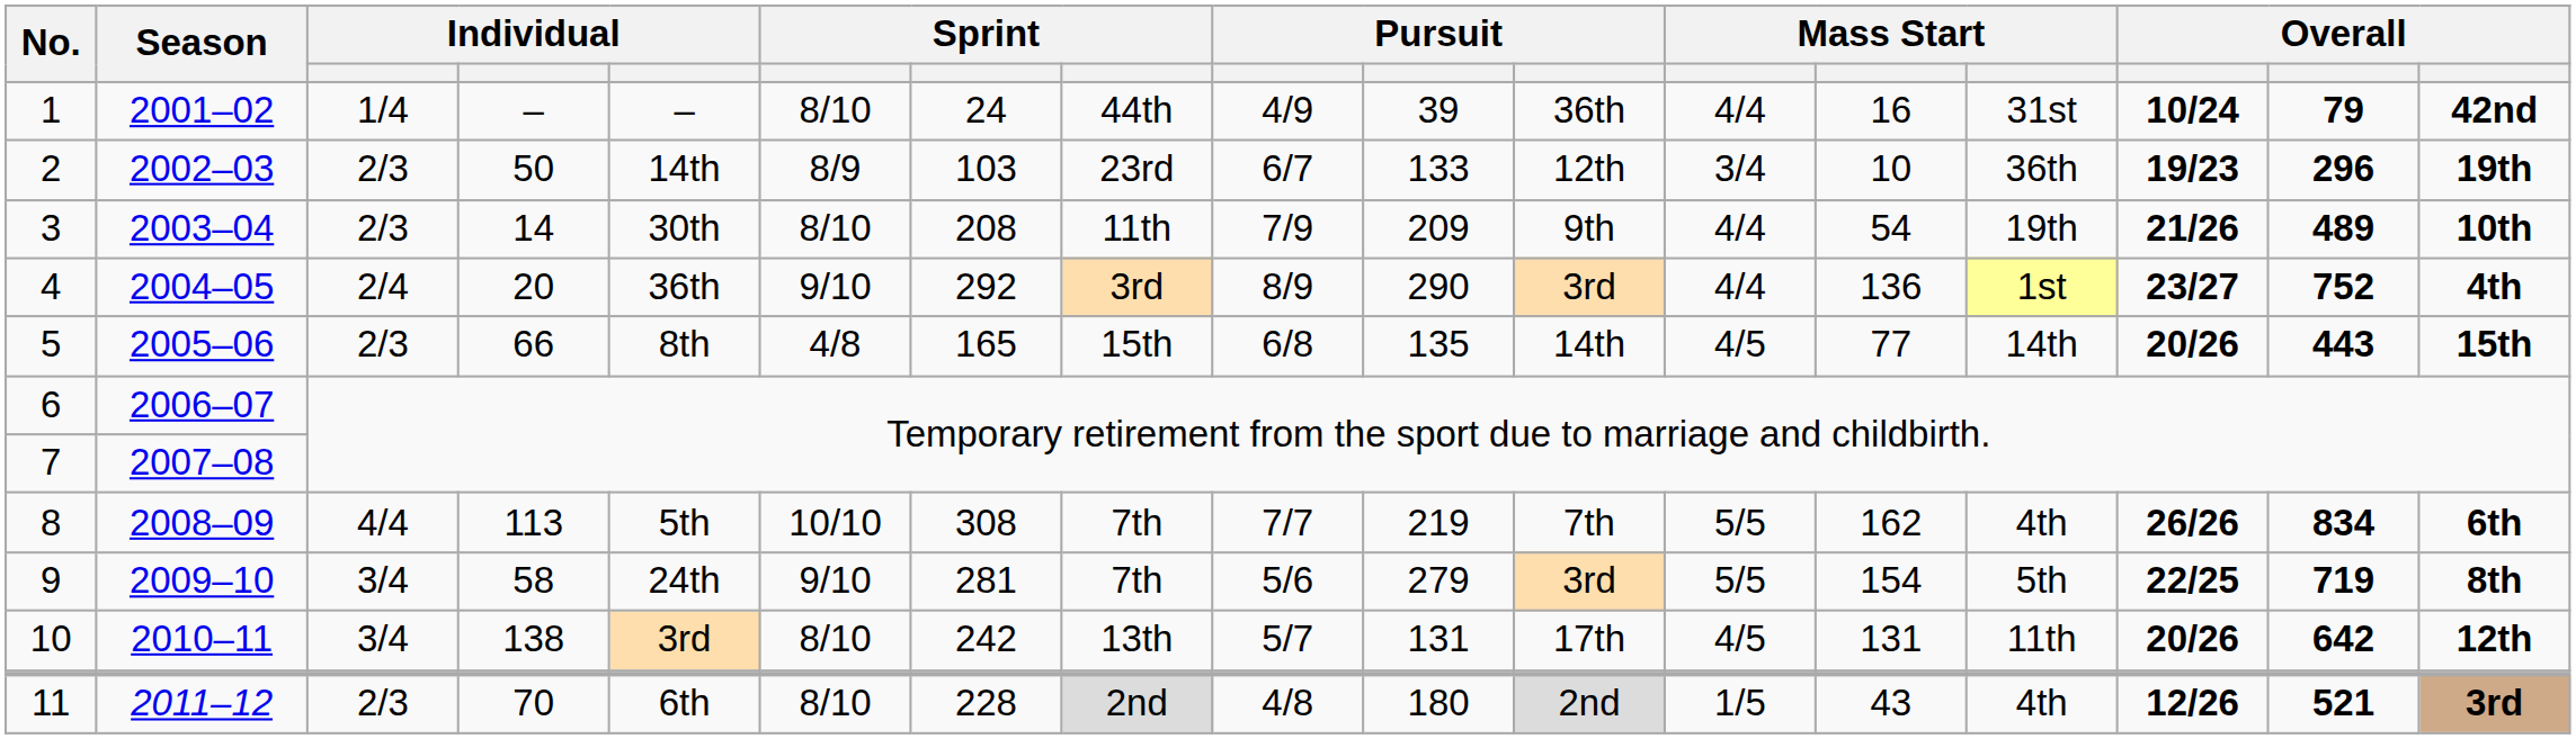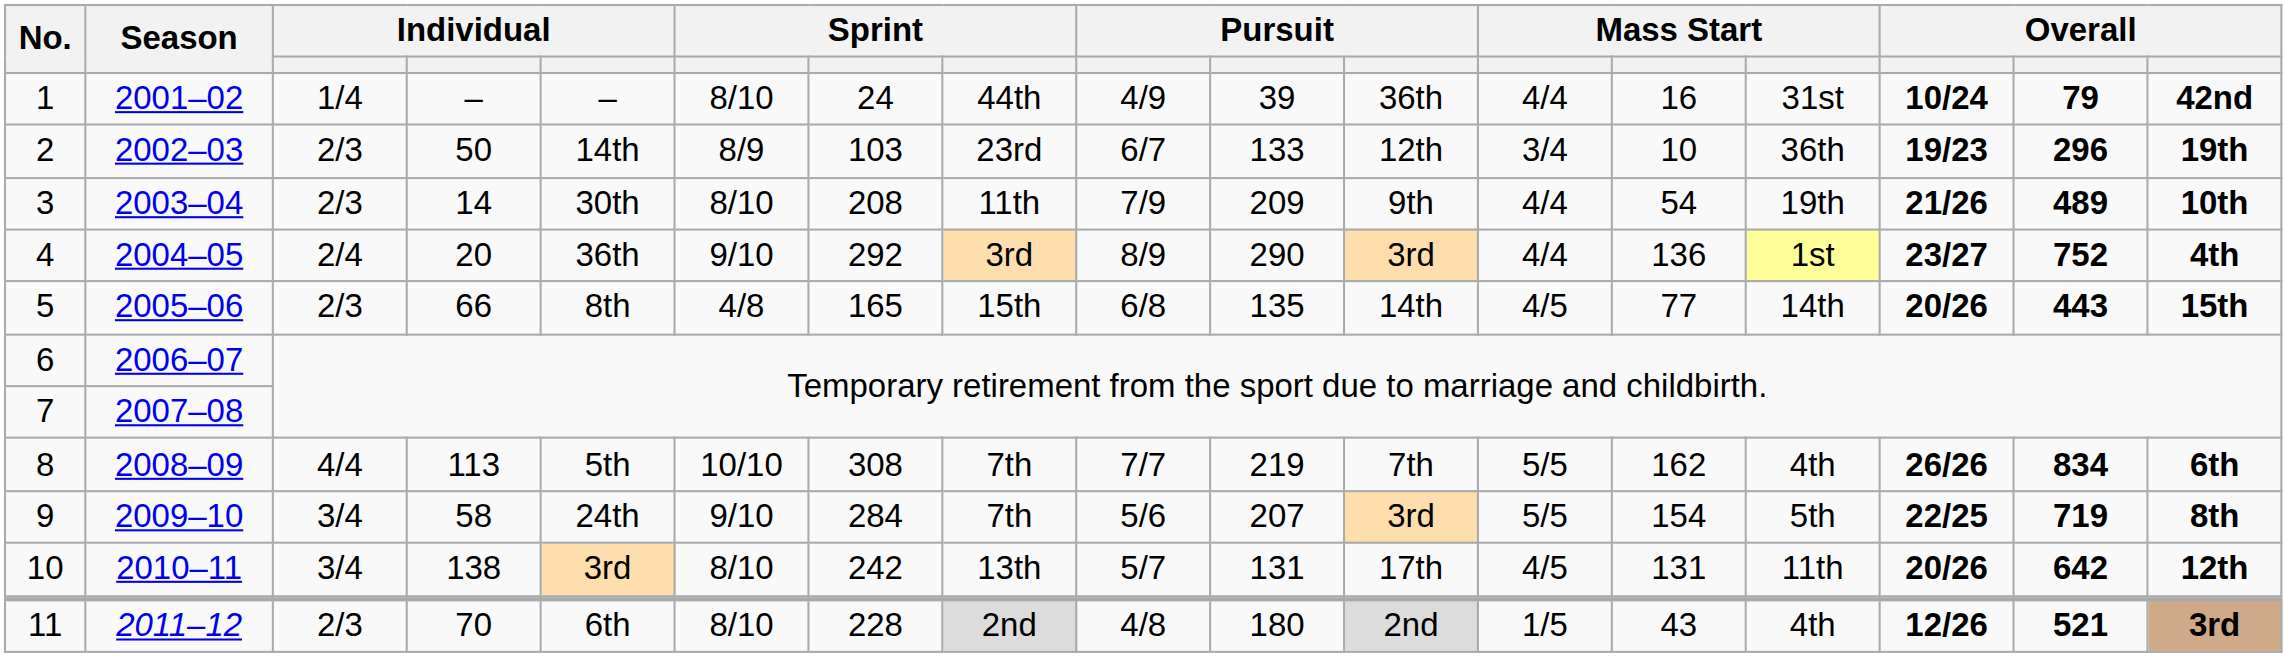 <table class="wikitable" style="text-align:center;">
 <tr class="hintergrundfarbe5">
 <th rowspan="2" style="width:3%;">No.</th>
 <th rowspan="2" style="width:7%;">Season</th>
 <th colspan="3">Individual</th>
 <th colspan="3">Sprint</th>
 <th colspan="3">Pursuit</th>
 <th colspan="3">Mass Start</th>
 <th colspan="3">Overall</th>
 </tr>
 <tr class="hintergrundfarbe5">
 <th style="width:5%;"></th>
 <th style="width:5%;"></th>
 <th style="width:5%;"></th>
 <th style="width:5%;"></th>
 <th style="width:5%;"></th>
 <th style="width:5%;"></th>
 <th style="width:5%;"></th>
 <th style="width:5%;"></th>
 <th style="width:5%;"></th>
 <th style="width:5%;"></th>
 <th style="width:5%;"></th>
 <th style="width:5%;"></th>
 <th style="width:5%;"></th>
 <th style="width:5%;"></th>
 <th style="width:5%;"></th>
 </tr>
 <tr>
 <td>1</td>
 <td><a href='#'>2001–02</a></td>
 <td>1/4</td>
 <td>–</td>
 <td>–</td>
 <td>8/10</td>
 <td>24</td>
 <td>44th</td>
 <td>4/9</td>
 <td>39</td>
 <td>36th</td>
 <td>4/4</td>
 <td>16</td>
 <td>31st</td>
 <td><strong>10/24</strong></td>
 <td><strong>79</strong></td>
 <td><strong>42nd</strong></td>
 </tr>
 <tr>
 <td>2</td>
 <td><a href='#'>2002–03</a></td>
 <td>2/3</td>
 <td>50</td>
 <td>14th</td>
 <td>8/9</td>
 <td>103</td>
 <td>23rd</td>
 <td>6/7</td>
 <td>133</td>
 <td>12th</td>
 <td>3/4</td>
 <td>10</td>
 <td>36th</td>
 <td><strong>19/23</strong></td>
 <td><strong>296</strong></td>
 <td><strong>19th</strong></td>
 </tr>
 <tr>
 <td>3</td>
 <td><a href='#'>2003–04</a></td>
 <td>2/3</td>
 <td>14</td>
 <td>30th</td>
 <td>8/10</td>
 <td>208</td>
 <td>11th</td>
 <td>7/9</td>
 <td>209</td>
 <td>9th</td>
 <td>4/4</td>
 <td>54</td>
 <td>19th</td>
 <td><strong>21/26</strong></td>
 <td><strong>489</strong></td>
 <td><strong>10th</strong></td>
 </tr>
 <tr>
 <td>4</td>
 <td><a href='#'>2004–05</a></td>
 <td>2/4</td>
 <td>20</td>
 <td>36th</td>
 <td>9/10</td>
 <td>292</td>
 <td bgcolor="#FFDEAD">3rd</td>
 <td>8/9</td>
 <td>290</td>
 <td bgcolor="#FFDEAD">3rd</td>
 <td>4/4</td>
 <td>136</td>
 <td style="background:#FFFF99;">1st</td>
 <td><strong>23/27</strong></td>
 <td><strong>752</strong></td>
 <td><strong>4th</strong></td>
 </tr>
 <tr>
 <td>5</td>
 <td><a href='#'>2005–06</a></td>
 <td>2/3</td>
 <td>66</td>
 <td>8th</td>
 <td>4/8</td>
 <td>165</td>
 <td>15th</td>
 <td>6/8</td>
 <td>135</td>
 <td>14th</td>
 <td>4/5</td>
 <td>77</td>
 <td>14th</td>
 <td><strong>20/26</strong></td>
 <td><strong>443</strong></td>
 <td><strong>15th</strong></td>
 </tr>
 <tr>
 <td>6</td>
 <td><a href='#'>2006–07</a></td>
 <td rowspan="2" colspan="15" align="center">Temporary retirement from the sport due to marriage and childbirth.</td>
 </tr>
 <tr>
 <td>7</td>
 <td><a href='#'>2007–08</a></td>
 </tr>
 <tr>
 <td>8</td>
 <td><a href='#'>2008–09</a></td>
 <td>4/4</td>
 <td>113</td>
 <td>5th</td>
 <td>10/10</td>
 <td>308</td>
 <td>7th</td>
 <td>7/7</td>
 <td>219</td>
 <td>7th</td>
 <td>5/5</td>
 <td>162</td>
 <td>4th</td>
 <td><strong>26/26</strong></td>
 <td><strong>834</strong></td>
 <td><strong>6th</strong></td>
 </tr>
 <tr>
 <td>9</td>
 <td><a href='#'>2009–10</a></td>
 <td>3/4</td>
 <td>58</td>
 <td>24th</td>
 <td>9/10</td>
-<td>281</td>
+<td>284</td>
 <td>7th</td>
 <td>5/6</td>
-<td>279</td>
+<td>207</td>
 <td bgcolor="#FFDEAD">3rd</td>
 <td>5/5</td>
 <td>154</td>
 <td>5th</td>
 <td><strong>22/25</strong></td>
 <td><strong>719</strong></td>
 <td><strong>8th</strong></td>
 </tr>
 <tr>
 <td>10</td>
 <td><a href='#'>2010–11</a></td>
 <td>3/4</td>
 <td>138</td>
 <td bgcolor="#FFDEAD">3rd</td>
 <td>8/10</td>
 <td>242</td>
 <td>13th</td>
 <td>5/7</td>
 <td>131</td>
 <td>17th</td>
 <td>4/5</td>
 <td>131</td>
 <td>11th</td>
 <td><strong>20/26</strong></td>
 <td><strong>642</strong></td>
 <td><strong>12th</strong></td>
 </tr>
 <tr>
 <td colspan="17" style="border-bottom-width:2px; padding:0;"></td>
 </tr>
 <tr>
 <td>11</td>
 <td><em><a href='#'>2011–12</a></em></td>
 <td>2/3</td>
 <td>70</td>
 <td>6th</td>
 <td>8/10</td>
 <td>228</td>
 <td bgcolor="#DCDCDC">2nd</td>
 <td>4/8</td>
 <td>180</td>
 <td bgcolor="#DCDCDC">2nd</td>
 <td>1/5</td>
 <td>43</td>
 <td>4th</td>
 <td><strong>12/26</strong></td>
 <td><strong>521</strong></td>
 <td bgcolor="#cfaa88"><strong>3rd</strong></td>
 </tr>
 </table>
